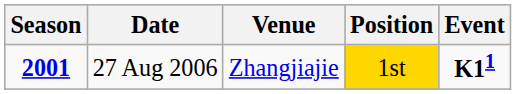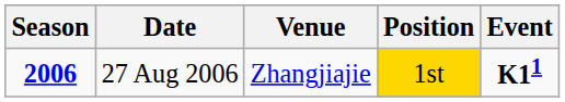 <table class="wikitable" style="text-align:center; font-size:95%;">
 <tr>
 <th>Season</th>
 <th>Date</th>
 <th>Venue</th>
 <th>Position</th>
 <th>Event</th>
 </tr>
 <tr>
-<td><strong><a href='#'>2001</a></strong></td>
+<td><strong><a href='#'>2006</a></strong></td>
 <td align=right>27 Aug 2006</td>
 <td align=left><a href='#'>Zhangjiajie</a></td>
 <td bgcolor=gold>1st</td>
 <td><strong>K1<sup><a href='#'>1</a></sup></strong></td>
 </tr>
 </table>
